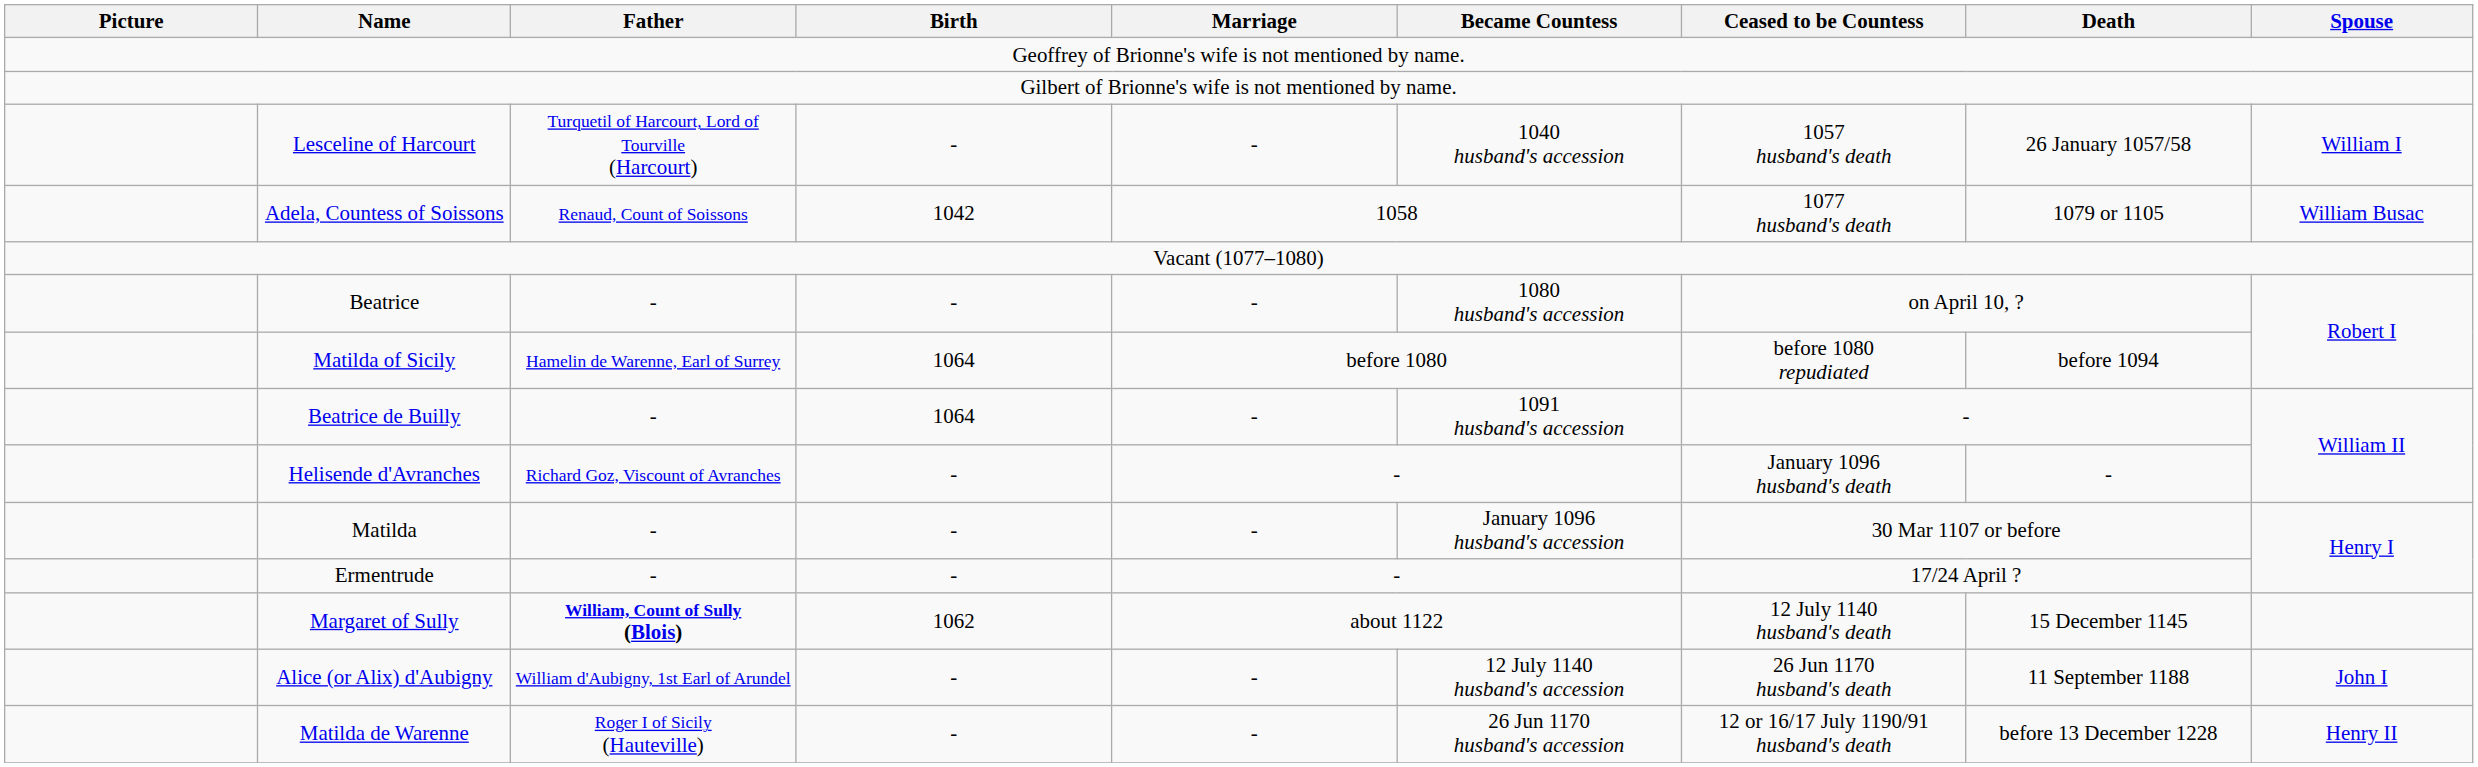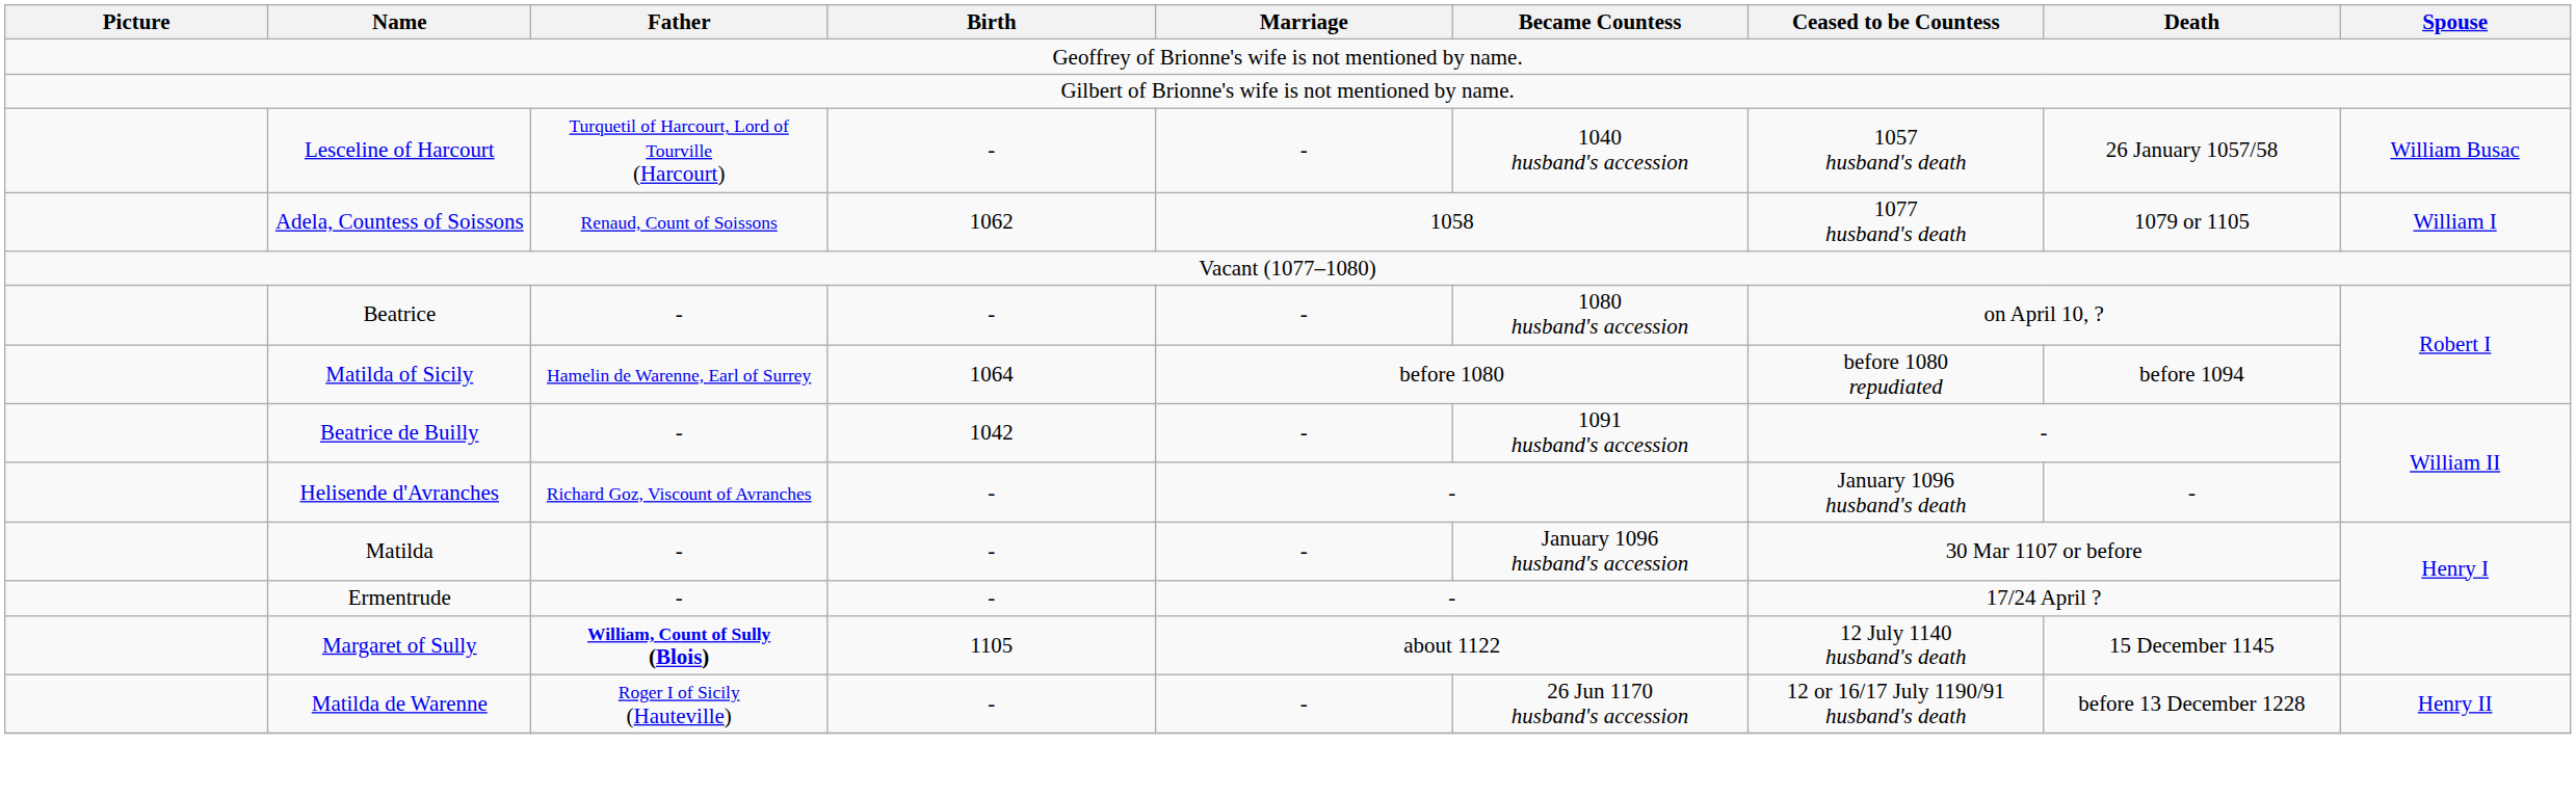 <table width=95% class="wikitable">
 <tr>
 <th width = "8%">Picture</th>
 <th width = "8%">Name</th>
 <th width = "9%">Father</th>
 <th width = "10%">Birth</th>
 <th width = "9%">Marriage</th>
 <th width = "9%">Became Countess</th>
 <th width = "9%">Ceased to be Countess</th>
 <th width = "9%">Death</th>
 <th width = "7%"><a href='#'>Spouse</a></th>
 </tr>
 <tr>
 <td align="center" colspan="9">Geoffrey of Brionne's wife is not mentioned by name.</td>
 </tr>
 <tr>
 <td align="center" colspan="9">Gilbert of Brionne's wife is not mentioned by name.</td>
 </tr>
 <tr>
 <td align="center"></td>
 <td align="center"><a href='#'>Lesceline of Harcourt</a></td>
 <td align="center"><small><a href='#'>Turquetil of Harcourt, Lord of Tourville</a></small><br>(<a href='#'>Harcourt</a>)</td>
 <td align="center">-</td>
 <td align="center">-</td>
 <td align="center">1040<br><em>husband's accession</em></td>
 <td align="center">1057<br><em>husband's death</em></td>
 <td align="center">26 January 1057/58</td>
-<td align="center"><a href='#'>William I</a></td>
+<td align="center"><a href='#'>William Busac</a></td>
 </tr>
 <tr>
 <td align="center"></td>
 <td align="center"><a href='#'>Adela, Countess of Soissons</a></td>
 <td align="center"><small><a href='#'>Renaud, Count of Soissons</a></small></td>
-<td align="center">1042</td>
+<td align="center">1062</td>
 <td align="center" colspan="2">1058</td>
 <td align="center">1077<br><em>husband's death</em></td>
 <td align="center">1079 or 1105</td>
-<td align="center"><a href='#'>William Busac</a></td>
+<td align="center"><a href='#'>William I</a></td>
 </tr>
 <tr>
 <td align="center" colspan="9">Vacant (1077–1080)</td>
 </tr>
 <tr>
 <td align="center"></td>
 <td align="center">Beatrice</td>
 <td align="center">-</td>
 <td align="center">-</td>
 <td align="center">-</td>
 <td align="center">1080<br><em>husband's accession</em></td>
 <td align="center" colspan="2">on April 10, ?</td>
 <td align="center" rowspan="2"><a href='#'>Robert I</a></td>
 </tr>
 <tr>
 <td align="center"></td>
 <td align="center"><a href='#'>Matilda of Sicily</a></td>
 <td align="center"><small><a href='#'>Hamelin de Warenne, Earl of Surrey</a></small></td>
 <td align="center">1064</td>
 <td align="center" colspan="2">before 1080</td>
 <td align="center">before 1080<br><em>repudiated</em></td>
 <td align="center">before 1094</td>
 </tr>
 <tr>
 <td align="center"></td>
 <td align="center"><a href='#'>Beatrice de Builly</a></td>
 <td align="center">-</td>
-<td align="center">1064</td>
+<td align="center">1042</td>
 <td align="center">-</td>
 <td align="center">1091<br><em>husband's accession</em></td>
 <td align="center" colspan="2">-</td>
 <td align="center" rowspan="2"><a href='#'>William II</a></td>
 </tr>
 <tr>
 <td align="center"></td>
 <td align="center"><a href='#'>Helisende d'Avranches</a></td>
 <td align="center"><small><a href='#'>Richard Goz, Viscount of Avranches</a></small></td>
 <td align="center">-</td>
 <td align="center" colspan="2">-</td>
 <td align="center">January 1096<br><em>husband's death</em></td>
 <td align="center">-</td>
 </tr>
 <tr>
 <td align="center"></td>
 <td align="center">Matilda</td>
 <td align="center">-</td>
 <td align="center">-</td>
 <td align="center">-</td>
 <td align="center">January 1096<br><em>husband's accession</em></td>
 <td align="center" colspan="2">30 Mar 1107 or before</td>
 <td align="center" rowspan="2"><a href='#'>Henry I</a></td>
 </tr>
 <tr>
 <td align="center"></td>
 <td align="center">Ermentrude</td>
 <td align="center">-</td>
 <td align="center">-</td>
 <td align="center" colspan="2">-</td>
 <td align="center" colspan="2">17/24 April ?</td>
 </tr>
 <tr>
 <td align="center"></td>
 <td align="center"><a href='#'>Margaret of Sully</a></td>
 <td align="center"><strong><small><a href='#'>William, Count of Sully</a></small><br>(<a href='#'>Blois</a>)</strong></td>
-<td align="center">1062</td>
+<td align="center">1105</td>
 <td align="center" colspan="2">about 1122</td>
 <td align="center">12 July 1140<br><em>husband's death</em></td>
 <td align="center">15 December 1145</td>
 <td align="center"></td>
-</tr>
-<tr>
-<td align="center"></td>
-<td align="center"><a href='#'>Alice (or Alix) d'Aubigny</a></td>
-<td align="center"><small><a href='#'>William d'Aubigny, 1st Earl of Arundel</a></small></td>
-<td align="center">-</td>
-<td align="center">-</td>
-<td align="center">12 July 1140<br><em>husband's accession</em></td>
-<td align="center">26 Jun 1170<br><em>husband's death</em></td>
-<td align="center">11 September 1188</td>
-<td align="center"><a href='#'>John I</a></td>
 </tr>
 <tr>
 <td align="center"></td>
 <td align="center"><a href='#'>Matilda de Warenne</a></td>
 <td align="center"><small><a href='#'>Roger I of Sicily</a></small><br>(<a href='#'>Hauteville</a>)</td>
 <td align="center">-</td>
 <td align="center">-</td>
 <td align="center">26 Jun 1170<br><em>husband's accession</em></td>
 <td align="center">12 or 16/17 July 1190/91<br><em>husband's death</em></td>
 <td align="center">before 13 December 1228</td>
 <td align="center"><a href='#'>Henry II</a></td>
 </tr>
 <tr>
 </tr>
 </table>
